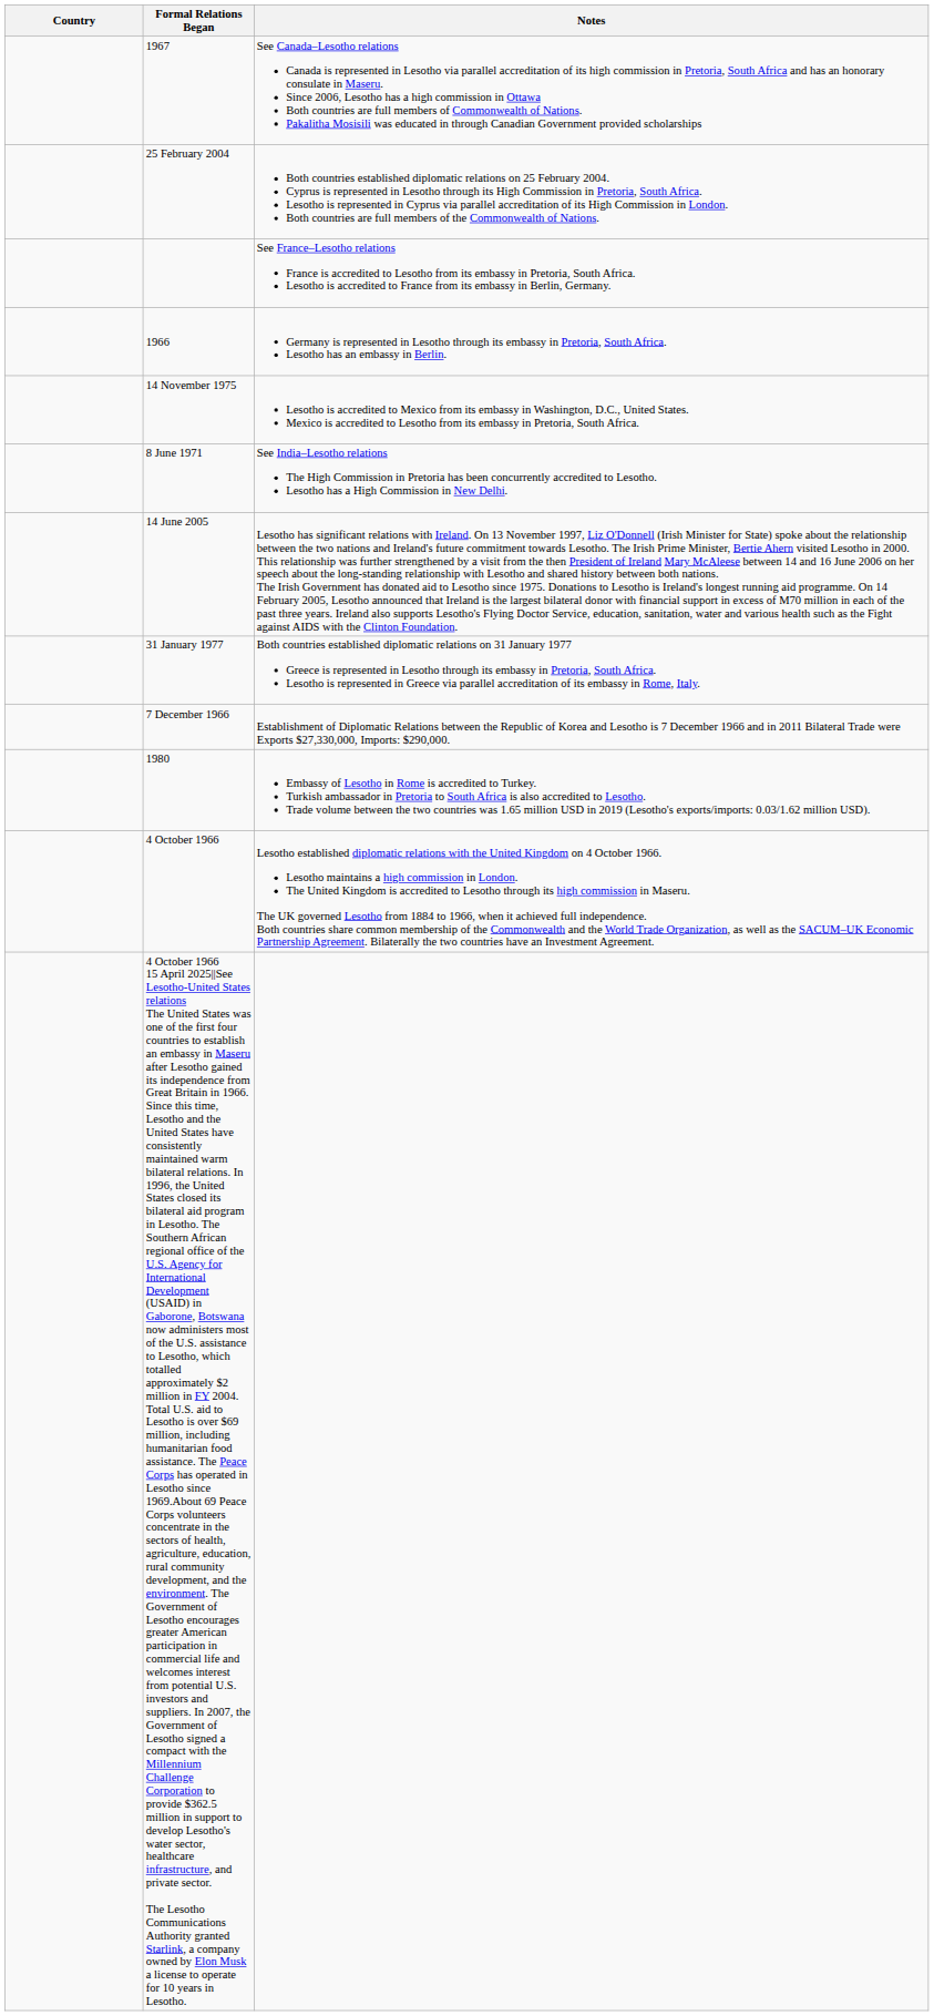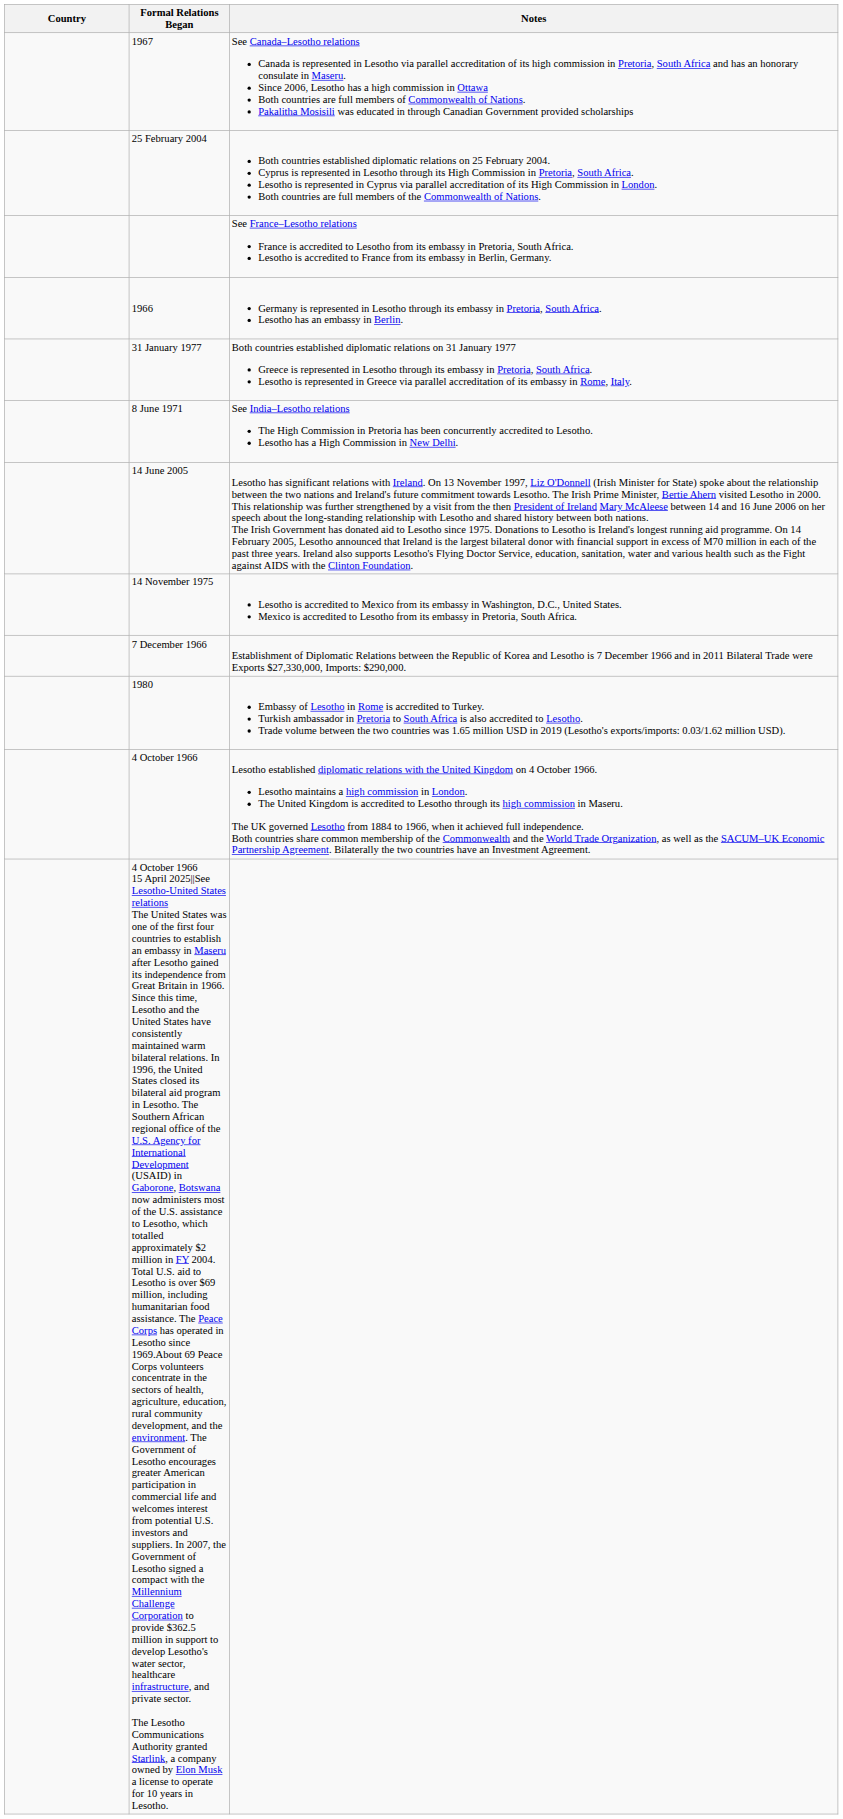 <table class="wikitable sortable" style="width:100%; margin:auto;">
 <tr>
 <th style="width:15%;">Country</th>
 <th style="width:12%;">Formal Relations Began</th>
 <th>Notes</th>
 </tr>
 <tr valign="top">
 <td></td>
 <td>1967</td>
 <td>See <a href='#'>Canada–Lesotho relations</a><br><ul><li>Canada is represented in Lesotho via parallel accreditation of its high commission in <a href='#'>Pretoria</a>, <a href='#'>South Africa</a>  and has an honorary consulate in <a href='#'>Maseru</a>.</li><li>Since 2006, Lesotho has a high commission in <a href='#'>Ottawa</a></li><li>Both countries are full members of <a href='#'>Commonwealth of Nations</a>.</li><li><a href='#'>Pakalitha Mosisili</a> was educated in through Canadian Government provided scholarships</li></ul></td>
 </tr>
 <tr valign="top">
 <td></td>
 <td>25 February 2004</td>
 <td><br><ul><li>Both countries established diplomatic relations on 25 February 2004.</li><li>Cyprus is represented in Lesotho through its High Commission in <a href='#'>Pretoria</a>, <a href='#'>South Africa</a>.</li><li>Lesotho is represented in Cyprus via parallel accreditation of its High Commission in <a href='#'>London</a>.</li><li>Both countries are full members of the <a href='#'>Commonwealth of Nations</a>.</li></ul></td>
 </tr>
 <tr valign="top">
 <td></td>
 <td></td>
 <td>See <a href='#'>France–Lesotho relations</a><br><ul><li>France is accredited to Lesotho from its embassy in Pretoria, South Africa.</li><li>Lesotho is accredited to France from its embassy in Berlin, Germany.</li></ul></td>
 </tr>
 <tr>
 <td></td>
 <td>1966</td>
 <td><br><ul><li>Germany is represented in Lesotho through its embassy in <a href='#'>Pretoria</a>, <a href='#'>South Africa</a>.</li><li>Lesotho has an embassy in <a href='#'>Berlin</a>.</li></ul></td>
 </tr>
 <tr valign="top">
 <td></td>
-<td>14 November 1975</td>
-<td><br><ul><li>Lesotho is accredited to Mexico from its embassy in Washington, D.C., United States.</li><li>Mexico is accredited to Lesotho from its embassy in Pretoria, South Africa.</li></ul></td>
+<td>31 January 1977</td>
+<td>Both countries established diplomatic relations on 31 January 1977<br><ul><li>Greece is represented in Lesotho through its embassy in <a href='#'>Pretoria</a>, <a href='#'>South Africa</a>.</li><li>Lesotho is represented in Greece via parallel accreditation of its embassy in <a href='#'>Rome</a>, <a href='#'>Italy</a>.</li></ul></td>
 </tr>
 <tr valign="top">
 <td></td>
 <td>8 June 1971</td>
 <td>See <a href='#'>India–Lesotho relations</a><br><ul><li>The High Commission in Pretoria has been concurrently accredited to Lesotho.</li><li>Lesotho has a High Commission in <a href='#'>New Delhi</a>.</li></ul></td>
 </tr>
 <tr valign="top">
 <td></td>
 <td>14 June 2005</td>
 <td><br>Lesotho has significant relations with <a href='#'>Ireland</a>. On 13 November 1997, <a href='#'>Liz O'Donnell</a> (Irish Minister for State) spoke about the relationship between the two nations and Ireland's future commitment towards Lesotho. The Irish Prime Minister, <a href='#'>Bertie Ahern</a> visited Lesotho in 2000. This relationship was further strengthened by a visit from the then <a href='#'>President of Ireland</a> <a href='#'>Mary McAleese</a> between 14 and 16 June 2006 on her speech about the long-standing relationship with Lesotho and shared history between both nations.<br>The Irish Government has donated aid to Lesotho since 1975. Donations to Lesotho is Ireland's longest running aid programme. On 14 February 2005, Lesotho announced that Ireland is the largest bilateral donor with financial support in excess of M70 million in each of the past three years. Ireland also supports Lesotho's Flying Doctor Service, education, sanitation, water and various health such as the Fight against AIDS with the <a href='#'>Clinton Foundation</a>.</td>
 </tr>
 <tr valign="top">
 <td></td>
-<td>31 January 1977</td>
-<td>Both countries established diplomatic relations on 31 January 1977<br><ul><li>Greece is represented in Lesotho through its embassy in <a href='#'>Pretoria</a>, <a href='#'>South Africa</a>.</li><li>Lesotho is represented in Greece via parallel accreditation of its embassy in <a href='#'>Rome</a>, <a href='#'>Italy</a>.</li></ul></td>
+<td>14 November 1975</td>
+<td><br><ul><li>Lesotho is accredited to Mexico from its embassy in Washington, D.C., United States.</li><li>Mexico is accredited to Lesotho from its embassy in Pretoria, South Africa.</li></ul></td>
 </tr>
 <tr valign="top">
 <td></td>
 <td>7 December 1966</td>
 <td><br>Establishment of Diplomatic Relations between the Republic of Korea and Lesotho is 7 December 1966 and in 2011 Bilateral Trade were Exports $27,330,000, Imports: $290,000.</td>
 </tr>
 <tr valign="top">
 <td></td>
 <td>1980</td>
 <td><br><ul><li>Embassy of <a href='#'>Lesotho</a> in <a href='#'>Rome</a> is accredited to Turkey.</li><li>Turkish ambassador in <a href='#'>Pretoria</a> to <a href='#'>South Africa</a> is also accredited to <a href='#'>Lesotho</a>.</li><li>Trade volume between the two countries was 1.65 million USD in 2019 (Lesotho's exports/imports: 0.03/1.62 million USD).</li></ul></td>
 </tr>
 <tr valign="top">
 <td></td>
 <td>4 October 1966</td>
 <td><br>Lesotho established <a href='#'>diplomatic relations with the United Kingdom</a> on 4 October 1966.<ul><li>Lesotho maintains a <a href='#'>high commission</a> in <a href='#'>London</a>.</li><li>The United Kingdom is accredited to Lesotho through its <a href='#'>high commission</a> in Maseru.</li></ul>The UK governed <a href='#'>Lesotho</a> from 1884 to 1966, when it achieved full independence.<br>Both countries share common membership of the <a href='#'>Commonwealth</a> and the <a href='#'>World Trade Organization</a>, as well as the <a href='#'>SACUM–UK Economic Partnership Agreement</a>.  Bilaterally the two countries have an Investment Agreement.</td>
 </tr>
 <tr valign="top">
 <td></td>
 <td>4 October 1966<br>15 April 2025||See <a href='#'>Lesotho-United States relations</a><br>The United States was one of the first four countries to establish an embassy in <a href='#'>Maseru</a> after Lesotho gained its independence from Great Britain in 1966.  Since this time, Lesotho and the United States have consistently maintained warm bilateral relations.  In 1996, the United States closed its bilateral aid program in Lesotho. The Southern African regional office of the <a href='#'>U.S. Agency for International Development</a> (USAID) in <a href='#'>Gaborone</a>, <a href='#'>Botswana</a> now administers most of the U.S. assistance to Lesotho, which totalled approximately $2 million in <a href='#'>FY</a> 2004. Total U.S. aid to Lesotho is over $69 million, including humanitarian food assistance. The <a href='#'>Peace Corps</a> has operated in Lesotho since 1969.About 69 Peace Corps volunteers concentrate in the sectors of health, agriculture, education, rural community development, and the <a href='#'>environment</a>. The Government of Lesotho encourages greater American participation in commercial life and welcomes interest from potential U.S. investors and suppliers. In 2007, the Government of Lesotho signed a compact with the <a href='#'>Millennium Challenge Corporation</a> to provide $362.5 million in support to develop Lesotho's water sector, healthcare <a href='#'>infrastructure</a>, and private sector.<br><br>The Lesotho Communications Authority granted <a href='#'>Starlink</a>, a company owned by <a href='#'>Elon Musk</a> a license to operate for 10 years in Lesotho.</td>
 </tr>
 </table>
